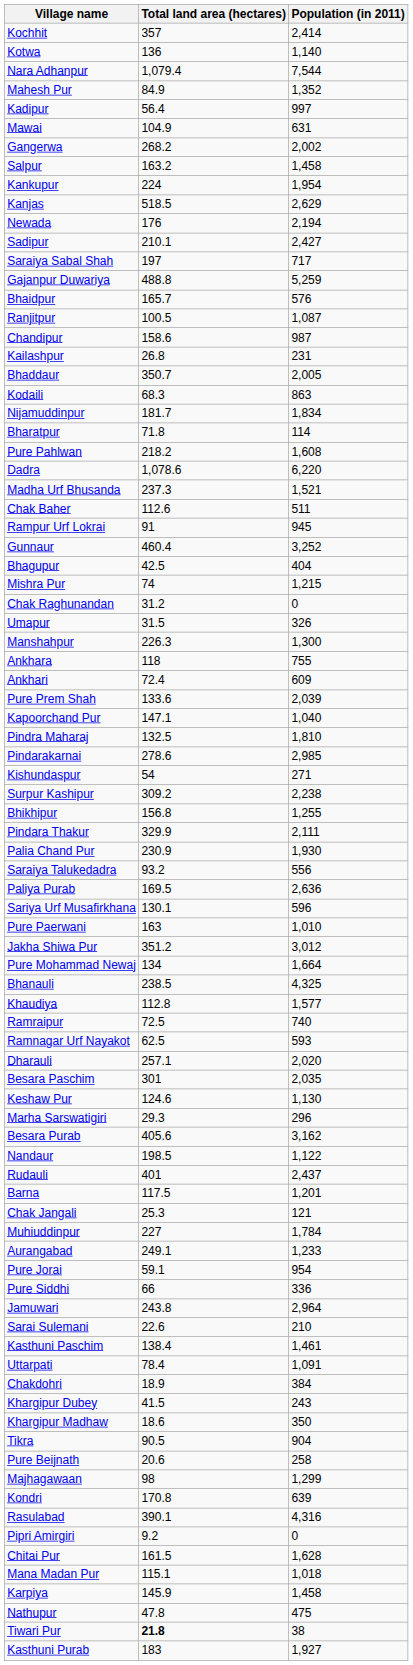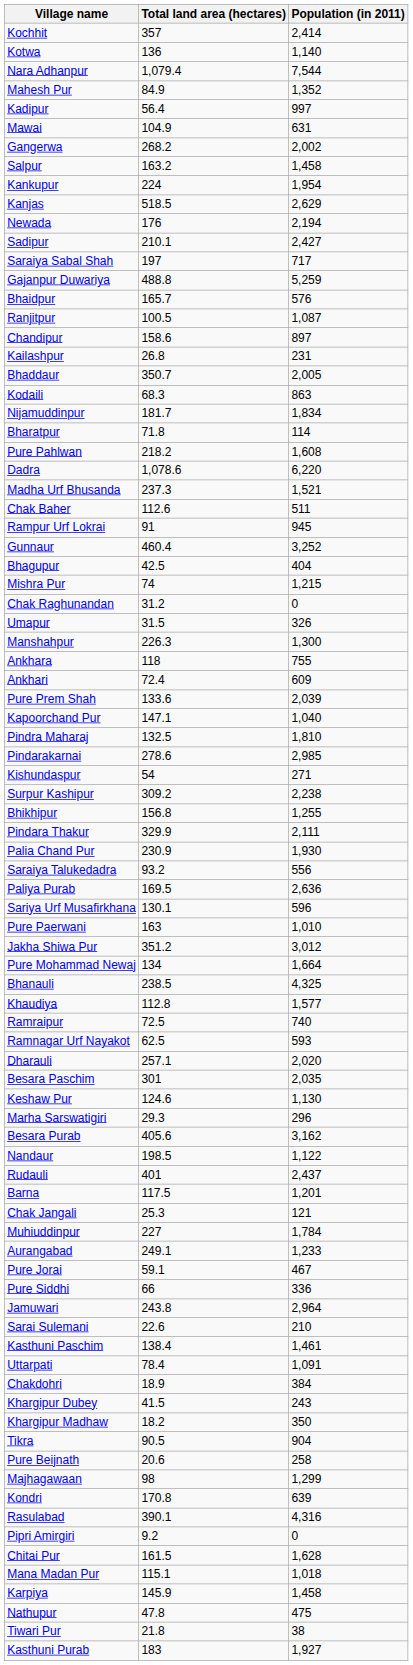 <table class="wikitable sortable">
 <tr>
 <th>Village name</th>
 <th>Total land area (hectares)</th>
 <th>Population (in 2011)</th>
 </tr>
 <tr>
 <td><a href='#'>Kochhit</a></td>
 <td>357</td>
 <td>2,414</td>
 </tr>
 <tr>
 <td><a href='#'>Kotwa</a></td>
 <td>136</td>
 <td>1,140</td>
 </tr>
 <tr>
 <td><a href='#'>Nara Adhanpur</a></td>
 <td>1,079.4</td>
 <td>7,544</td>
 </tr>
 <tr>
 <td><a href='#'>Mahesh Pur</a></td>
 <td>84.9</td>
 <td>1,352</td>
 </tr>
 <tr>
 <td><a href='#'>Kadipur</a></td>
 <td>56.4</td>
 <td>997</td>
 </tr>
 <tr>
 <td><a href='#'>Mawai</a></td>
 <td>104.9</td>
 <td>631</td>
 </tr>
 <tr>
 <td><a href='#'>Gangerwa</a></td>
 <td>268.2</td>
 <td>2,002</td>
 </tr>
 <tr>
 <td><a href='#'>Salpur</a></td>
 <td>163.2</td>
 <td>1,458</td>
 </tr>
 <tr>
 <td><a href='#'>Kankupur</a></td>
 <td>224</td>
 <td>1,954</td>
 </tr>
 <tr>
 <td><a href='#'>Kanjas</a></td>
 <td>518.5</td>
 <td>2,629</td>
 </tr>
 <tr>
 <td><a href='#'>Newada</a></td>
 <td>176</td>
 <td>2,194</td>
 </tr>
 <tr>
 <td><a href='#'>Sadipur</a></td>
 <td>210.1</td>
 <td>2,427</td>
 </tr>
 <tr>
 <td><a href='#'>Saraiya Sabal Shah</a></td>
 <td>197</td>
 <td>717</td>
 </tr>
 <tr>
 <td><a href='#'>Gajanpur Duwariya</a></td>
 <td>488.8</td>
 <td>5,259</td>
 </tr>
 <tr>
 <td><a href='#'>Bhaidpur</a></td>
 <td>165.7</td>
 <td>576</td>
 </tr>
 <tr>
 <td><a href='#'>Ranjitpur</a></td>
 <td>100.5</td>
 <td>1,087</td>
 </tr>
 <tr>
 <td><a href='#'>Chandipur</a></td>
 <td>158.6</td>
-<td>987</td>
+<td>897</td>
 </tr>
 <tr>
 <td><a href='#'>Kailashpur</a></td>
 <td>26.8</td>
 <td>231</td>
 </tr>
 <tr>
 <td><a href='#'>Bhaddaur</a></td>
 <td>350.7</td>
 <td>2,005</td>
 </tr>
 <tr>
 <td><a href='#'>Kodaili</a></td>
 <td>68.3</td>
 <td>863</td>
 </tr>
 <tr>
 <td><a href='#'>Nijamuddinpur</a></td>
 <td>181.7</td>
 <td>1,834</td>
 </tr>
 <tr>
 <td><a href='#'>Bharatpur</a></td>
 <td>71.8</td>
 <td>114</td>
 </tr>
 <tr>
 <td><a href='#'>Pure Pahlwan</a></td>
 <td>218.2</td>
 <td>1,608</td>
 </tr>
 <tr>
 <td><a href='#'>Dadra</a></td>
 <td>1,078.6</td>
 <td>6,220</td>
 </tr>
 <tr>
 <td><a href='#'>Madha Urf Bhusanda</a></td>
 <td>237.3</td>
 <td>1,521</td>
 </tr>
 <tr>
 <td><a href='#'>Chak Baher</a></td>
 <td>112.6</td>
 <td>511</td>
 </tr>
 <tr>
 <td><a href='#'>Rampur Urf Lokrai</a></td>
 <td>91</td>
 <td>945</td>
 </tr>
 <tr>
 <td><a href='#'>Gunnaur</a></td>
 <td>460.4</td>
 <td>3,252</td>
 </tr>
 <tr>
 <td><a href='#'>Bhagupur</a></td>
 <td>42.5</td>
 <td>404</td>
 </tr>
 <tr>
 <td><a href='#'>Mishra Pur</a></td>
 <td>74</td>
 <td>1,215</td>
 </tr>
 <tr>
 <td><a href='#'>Chak Raghunandan</a></td>
 <td>31.2</td>
 <td>0</td>
 </tr>
 <tr>
 <td><a href='#'>Umapur</a></td>
 <td>31.5</td>
 <td>326</td>
 </tr>
 <tr>
 <td><a href='#'>Manshahpur</a></td>
 <td>226.3</td>
 <td>1,300</td>
 </tr>
 <tr>
 <td><a href='#'>Ankhara</a></td>
 <td>118</td>
 <td>755</td>
 </tr>
 <tr>
 <td><a href='#'>Ankhari</a></td>
 <td>72.4</td>
 <td>609</td>
 </tr>
 <tr>
 <td><a href='#'>Pure Prem Shah</a></td>
 <td>133.6</td>
 <td>2,039</td>
 </tr>
 <tr>
 <td><a href='#'>Kapoorchand Pur</a></td>
 <td>147.1</td>
 <td>1,040</td>
 </tr>
 <tr>
 <td><a href='#'>Pindra Maharaj</a></td>
 <td>132.5</td>
 <td>1,810</td>
 </tr>
 <tr>
 <td><a href='#'>Pindarakarnai</a></td>
 <td>278.6</td>
 <td>2,985</td>
 </tr>
 <tr>
 <td><a href='#'>Kishundaspur</a></td>
 <td>54</td>
 <td>271</td>
 </tr>
 <tr>
 <td><a href='#'>Surpur Kashipur</a></td>
 <td>309.2</td>
 <td>2,238</td>
 </tr>
 <tr>
 <td><a href='#'>Bhikhipur</a></td>
 <td>156.8</td>
 <td>1,255</td>
 </tr>
 <tr>
 <td><a href='#'>Pindara Thakur</a></td>
 <td>329.9</td>
 <td>2,111</td>
 </tr>
 <tr>
 <td><a href='#'>Palia Chand Pur</a></td>
 <td>230.9</td>
 <td>1,930</td>
 </tr>
 <tr>
 <td><a href='#'>Saraiya Talukedadra</a></td>
 <td>93.2</td>
 <td>556</td>
 </tr>
 <tr>
 <td><a href='#'>Paliya Purab</a></td>
 <td>169.5</td>
 <td>2,636</td>
 </tr>
 <tr>
 <td><a href='#'>Sariya Urf Musafirkhana</a></td>
 <td>130.1</td>
 <td>596</td>
 </tr>
 <tr>
 <td><a href='#'>Pure Paerwani</a></td>
 <td>163</td>
 <td>1,010</td>
 </tr>
 <tr>
 <td><a href='#'>Jakha Shiwa Pur</a></td>
 <td>351.2</td>
 <td>3,012</td>
 </tr>
 <tr>
 <td><a href='#'>Pure Mohammad Newaj</a></td>
 <td>134</td>
 <td>1,664</td>
 </tr>
 <tr>
 <td><a href='#'>Bhanauli</a></td>
 <td>238.5</td>
 <td>4,325</td>
 </tr>
 <tr>
 <td><a href='#'>Khaudiya</a></td>
 <td>112.8</td>
 <td>1,577</td>
 </tr>
 <tr>
 <td><a href='#'>Ramraipur</a></td>
 <td>72.5</td>
 <td>740</td>
 </tr>
 <tr>
 <td><a href='#'>Ramnagar Urf Nayakot</a></td>
 <td>62.5</td>
 <td>593</td>
 </tr>
 <tr>
 <td><a href='#'>Dharauli</a></td>
 <td>257.1</td>
 <td>2,020</td>
 </tr>
 <tr>
 <td><a href='#'>Besara Paschim</a></td>
 <td>301</td>
 <td>2,035</td>
 </tr>
 <tr>
 <td><a href='#'>Keshaw Pur</a></td>
 <td>124.6</td>
 <td>1,130</td>
 </tr>
 <tr>
 <td><a href='#'>Marha Sarswatigiri</a></td>
 <td>29.3</td>
 <td>296</td>
 </tr>
 <tr>
 <td><a href='#'>Besara Purab</a></td>
 <td>405.6</td>
 <td>3,162</td>
 </tr>
 <tr>
 <td><a href='#'>Nandaur</a></td>
 <td>198.5</td>
 <td>1,122</td>
 </tr>
 <tr>
 <td><a href='#'>Rudauli</a></td>
 <td>401</td>
 <td>2,437</td>
 </tr>
 <tr>
 <td><a href='#'>Barna</a></td>
 <td>117.5</td>
 <td>1,201</td>
 </tr>
 <tr>
 <td><a href='#'>Chak Jangali</a></td>
 <td>25.3</td>
 <td>121</td>
 </tr>
 <tr>
 <td><a href='#'>Muhiuddinpur</a></td>
 <td>227</td>
 <td>1,784</td>
 </tr>
 <tr>
 <td><a href='#'>Aurangabad</a></td>
 <td>249.1</td>
 <td>1,233</td>
 </tr>
 <tr>
 <td><a href='#'>Pure Jorai</a></td>
 <td>59.1</td>
-<td>954</td>
+<td>467</td>
 </tr>
 <tr>
 <td><a href='#'>Pure Siddhi</a></td>
 <td>66</td>
 <td>336</td>
 </tr>
 <tr>
 <td><a href='#'>Jamuwari</a></td>
 <td>243.8</td>
 <td>2,964</td>
 </tr>
 <tr>
 <td><a href='#'>Sarai Sulemani</a></td>
 <td>22.6</td>
 <td>210</td>
 </tr>
 <tr>
 <td><a href='#'>Kasthuni Paschim</a></td>
 <td>138.4</td>
 <td>1,461</td>
 </tr>
 <tr>
 <td><a href='#'>Uttarpati</a></td>
 <td>78.4</td>
 <td>1,091</td>
 </tr>
 <tr>
 <td><a href='#'>Chakdohri</a></td>
 <td>18.9</td>
 <td>384</td>
 </tr>
 <tr>
 <td><a href='#'>Khargipur Dubey</a></td>
 <td>41.5</td>
 <td>243</td>
 </tr>
 <tr>
 <td><a href='#'>Khargipur Madhaw</a></td>
-<td>18.6</td>
+<td>18.2</td>
 <td>350</td>
 </tr>
 <tr>
 <td><a href='#'>Tikra</a></td>
 <td>90.5</td>
 <td>904</td>
 </tr>
 <tr>
 <td><a href='#'>Pure Beijnath</a></td>
 <td>20.6</td>
 <td>258</td>
 </tr>
 <tr>
 <td><a href='#'>Majhagawaan</a></td>
 <td>98</td>
 <td>1,299</td>
 </tr>
 <tr>
 <td><a href='#'>Kondri</a></td>
 <td>170.8</td>
 <td>639</td>
 </tr>
 <tr>
 <td><a href='#'>Rasulabad</a></td>
 <td>390.1</td>
 <td>4,316</td>
 </tr>
 <tr>
 <td><a href='#'>Pipri Amirgiri</a></td>
 <td>9.2</td>
 <td>0</td>
 </tr>
 <tr>
 <td><a href='#'>Chitai Pur</a></td>
 <td>161.5</td>
 <td>1,628</td>
 </tr>
 <tr>
 <td><a href='#'>Mana Madan Pur</a></td>
 <td>115.1</td>
 <td>1,018</td>
 </tr>
 <tr>
 <td><a href='#'>Karpiya</a></td>
 <td>145.9</td>
 <td>1,458</td>
 </tr>
 <tr>
 <td><a href='#'>Nathupur</a></td>
 <td>47.8</td>
 <td>475</td>
 </tr>
 <tr>
 <td><a href='#'>Tiwari Pur</a></td>
-<td><strong>21.8</strong></td>
+<td>21.8</td>
 <td>38</td>
 </tr>
 <tr>
 <td><a href='#'>Kasthuni Purab</a></td>
 <td>183</td>
 <td>1,927</td>
 </tr>
 </table>
